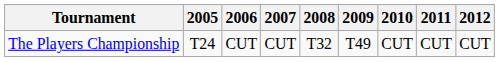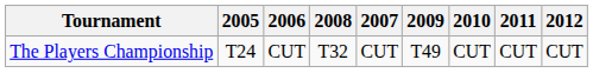 <table class="wikitable" style="font-size:95%;text-align:center;">
 <tr>
 <th>Tournament</th>
 <th>2005</th>
 <th>2006</th>
+<th>2008</th>
 <th>2007</th>
-<th>2008</th>
 <th>2009</th>
 <th>2010</th>
 <th>2011</th>
 <th>2012</th>
 </tr>
 <tr>
 <td align=left><a href='#'>The Players Championship</a></td>
 <td>T24</td>
 <td>CUT</td>
+<td>T32</td>
 <td>CUT</td>
-<td>T32</td>
 <td>T49</td>
 <td>CUT</td>
 <td>CUT</td>
 <td>CUT</td>
 </tr>
 </table>
